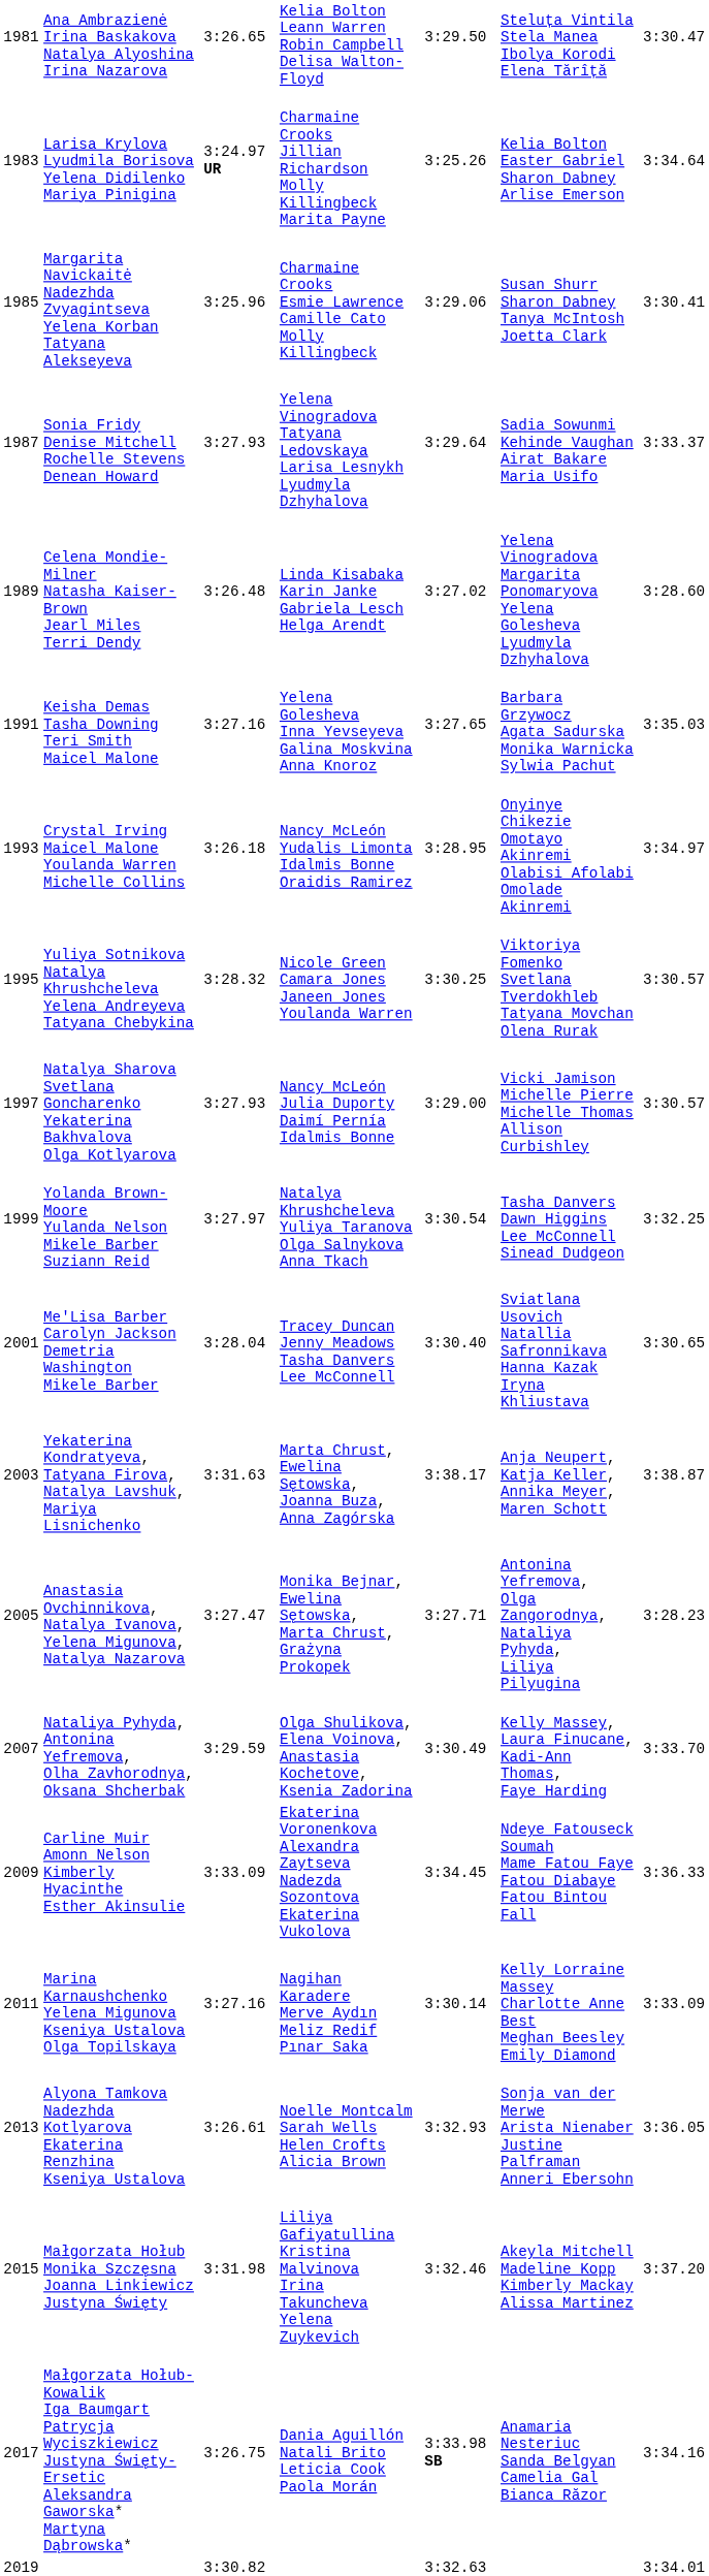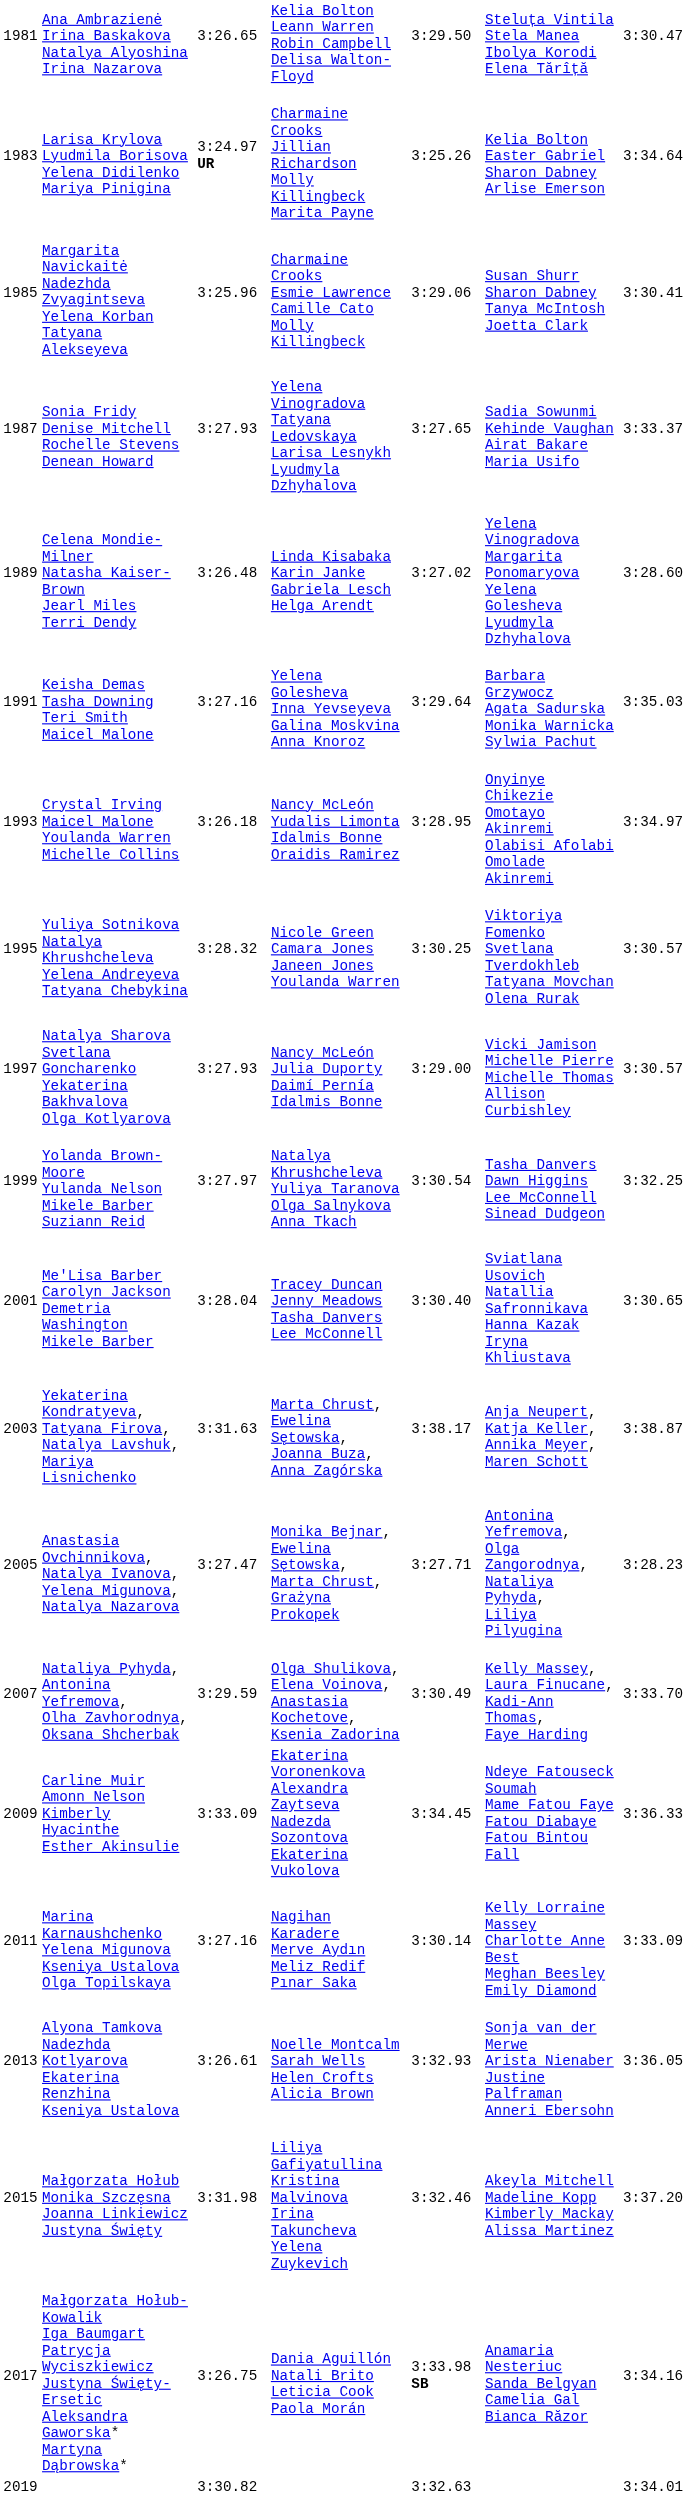 <table>
 <tr>
 <td>1981</td>
 <td><br><a href='#'>Ana Ambrazienė</a><br><a href='#'>Irina Baskakova</a><br><a href='#'>Natalya Alyoshina</a><br><a href='#'>Irina Nazarova</a></td>
 <td>3:26.65</td>
 <td><br><a href='#'>Kelia Bolton</a><br><a href='#'>Leann Warren</a><br><a href='#'>Robin Campbell</a><br><a href='#'>Delisa Walton-Floyd</a></td>
 <td>3:29.50</td>
 <td><br><a href='#'>Steluța Vintila</a><br><a href='#'>Stela Manea</a><br><a href='#'>Ibolya Korodi</a><br><a href='#'>Elena Tărîță</a></td>
 <td>3:30.47</td>
 </tr>
 <tr>
 <td>1983</td>
 <td><br><a href='#'>Larisa Krylova</a><br><a href='#'>Lyudmila Borisova</a><br><a href='#'>Yelena Didilenko</a><br><a href='#'>Mariya Pinigina</a></td>
 <td>3:24.97 <strong>UR</strong></td>
 <td><br><a href='#'>Charmaine Crooks</a><br><a href='#'>Jillian Richardson</a><br><a href='#'>Molly Killingbeck</a><br><a href='#'>Marita Payne</a></td>
 <td>3:25.26</td>
 <td><br><a href='#'>Kelia Bolton</a><br><a href='#'>Easter Gabriel</a><br><a href='#'>Sharon Dabney</a><br><a href='#'>Arlise Emerson</a></td>
 <td>3:34.64</td>
 </tr>
 <tr>
 <td>1985</td>
 <td><br><a href='#'>Margarita Navickaitė</a><br><a href='#'>Nadezhda Zvyagintseva</a><br><a href='#'>Yelena Korban</a><br><a href='#'>Tatyana Alekseyeva</a></td>
 <td>3:25.96</td>
 <td><br><a href='#'>Charmaine Crooks</a><br><a href='#'>Esmie Lawrence</a><br><a href='#'>Camille Cato</a><br><a href='#'>Molly Killingbeck</a></td>
 <td>3:29.06</td>
 <td><br><a href='#'>Susan Shurr</a><br><a href='#'>Sharon Dabney</a><br><a href='#'>Tanya McIntosh</a><br><a href='#'>Joetta Clark</a></td>
 <td>3:30.41</td>
 </tr>
 <tr>
 <td>1987</td>
 <td><br><a href='#'>Sonia Fridy</a><br><a href='#'>Denise Mitchell</a><br><a href='#'>Rochelle Stevens</a><br><a href='#'>Denean Howard</a></td>
 <td>3:27.93</td>
 <td><br><a href='#'>Yelena Vinogradova</a><br><a href='#'>Tatyana Ledovskaya</a><br><a href='#'>Larisa Lesnykh</a><br><a href='#'>Lyudmyla Dzhyhalova</a></td>
-<td>3:29.64</td>
+<td>3:27.65</td>
 <td><br><a href='#'>Sadia Sowunmi</a><br><a href='#'>Kehinde Vaughan</a><br><a href='#'>Airat Bakare</a><br><a href='#'>Maria Usifo</a></td>
 <td>3:33.37</td>
 </tr>
 <tr>
 <td>1989</td>
 <td><br><a href='#'>Celena Mondie-Milner</a><br><a href='#'>Natasha Kaiser-Brown</a><br><a href='#'>Jearl Miles</a><br><a href='#'>Terri Dendy</a></td>
 <td>3:26.48</td>
 <td><br><a href='#'>Linda Kisabaka</a><br><a href='#'>Karin Janke</a><br><a href='#'>Gabriela Lesch</a><br><a href='#'>Helga Arendt</a></td>
 <td>3:27.02</td>
 <td><br><a href='#'>Yelena Vinogradova</a><br><a href='#'>Margarita Ponomaryova</a><br><a href='#'>Yelena Golesheva</a><br><a href='#'>Lyudmyla Dzhyhalova</a></td>
 <td>3:28.60</td>
 </tr>
 <tr>
 <td>1991</td>
 <td><br><a href='#'>Keisha Demas</a><br><a href='#'>Tasha Downing</a><br><a href='#'>Teri Smith</a><br><a href='#'>Maicel Malone</a></td>
 <td>3:27.16</td>
 <td><br><a href='#'>Yelena Golesheva</a><br><a href='#'>Inna Yevseyeva</a><br><a href='#'>Galina Moskvina</a><br><a href='#'>Anna Knoroz</a></td>
-<td>3:27.65</td>
+<td>3:29.64</td>
 <td><br><a href='#'>Barbara Grzywocz</a><br><a href='#'>Agata Sadurska</a><br><a href='#'>Monika Warnicka</a><br><a href='#'>Sylwia Pachut</a></td>
 <td>3:35.03</td>
 </tr>
 <tr>
 <td>1993</td>
 <td><br><a href='#'>Crystal Irving</a><br><a href='#'>Maicel Malone</a><br><a href='#'>Youlanda Warren</a><br><a href='#'>Michelle Collins</a></td>
 <td>3:26.18</td>
 <td><br><a href='#'>Nancy McLeón</a><br><a href='#'>Yudalis Limonta</a><br><a href='#'>Idalmis Bonne</a><br><a href='#'>Oraidis Ramirez</a></td>
 <td>3:28.95</td>
 <td><br><a href='#'>Onyinye Chikezie</a><br><a href='#'>Omotayo Akinremi</a><br><a href='#'>Olabisi Afolabi</a><br><a href='#'>Omolade Akinremi</a></td>
 <td>3:34.97</td>
 </tr>
 <tr>
 <td>1995</td>
 <td><br><a href='#'>Yuliya Sotnikova</a><br><a href='#'>Natalya Khrushcheleva</a><br><a href='#'>Yelena Andreyeva</a><br><a href='#'>Tatyana Chebykina</a></td>
 <td>3:28.32</td>
 <td><br><a href='#'>Nicole Green</a><br><a href='#'>Camara Jones</a><br><a href='#'>Janeen Jones</a><br><a href='#'>Youlanda Warren</a></td>
 <td>3:30.25</td>
 <td><br><a href='#'>Viktoriya Fomenko</a><br><a href='#'>Svetlana Tverdokhleb</a><br><a href='#'>Tatyana Movchan</a><br><a href='#'>Olena Rurak</a></td>
 <td>3:30.57</td>
 </tr>
 <tr>
 <td>1997</td>
 <td><br><a href='#'>Natalya Sharova</a><br><a href='#'>Svetlana Goncharenko</a><br><a href='#'>Yekaterina Bakhvalova</a><br><a href='#'>Olga Kotlyarova</a></td>
 <td>3:27.93</td>
 <td><br><a href='#'>Nancy McLeón</a><br><a href='#'>Julia Duporty</a><br><a href='#'>Daimí Pernía</a><br><a href='#'>Idalmis Bonne</a></td>
 <td>3:29.00</td>
 <td><br><a href='#'>Vicki Jamison</a><br><a href='#'>Michelle Pierre</a><br><a href='#'>Michelle Thomas</a><br><a href='#'>Allison Curbishley</a></td>
 <td>3:30.57</td>
 </tr>
 <tr>
 <td>1999</td>
 <td><br><a href='#'>Yolanda Brown-Moore</a><br><a href='#'>Yulanda Nelson</a><br><a href='#'>Mikele Barber</a><br><a href='#'>Suziann Reid</a></td>
 <td>3:27.97</td>
 <td><br><a href='#'>Natalya Khrushcheleva</a><br><a href='#'>Yuliya Taranova</a><br><a href='#'>Olga Salnykova</a><br><a href='#'>Anna Tkach</a></td>
 <td>3:30.54</td>
 <td><br><a href='#'>Tasha Danvers</a><br><a href='#'>Dawn Higgins</a><br><a href='#'>Lee McConnell</a><br><a href='#'>Sinead Dudgeon</a></td>
 <td>3:32.25</td>
 </tr>
 <tr>
 <td>2001</td>
 <td><br><a href='#'>Me'Lisa Barber</a><br><a href='#'>Carolyn Jackson</a><br><a href='#'>Demetria Washington</a><br><a href='#'>Mikele Barber</a></td>
 <td>3:28.04</td>
 <td><br><a href='#'>Tracey Duncan</a><br><a href='#'>Jenny Meadows</a><br><a href='#'>Tasha Danvers</a><br><a href='#'>Lee McConnell</a></td>
 <td>3:30.40</td>
 <td><br><a href='#'>Sviatlana Usovich</a><br><a href='#'>Natallia Safronnikava</a><br><a href='#'>Hanna Kazak</a><br><a href='#'>Iryna Khliustava</a></td>
 <td>3:30.65</td>
 </tr>
 <tr>
 <td>2003</td>
 <td><br><a href='#'>Yekaterina Kondratyeva</a>,<br><a href='#'>Tatyana Firova</a>,<br><a href='#'>Natalya Lavshuk</a>,<br><a href='#'>Mariya Lisnichenko</a></td>
 <td>3:31.63</td>
 <td><br><a href='#'>Marta Chrust</a>,<br><a href='#'>Ewelina Sętowska</a>,<br><a href='#'>Joanna Buza</a>,<br><a href='#'>Anna Zagórska</a></td>
 <td>3:38.17</td>
 <td><br><a href='#'>Anja Neupert</a>,<br><a href='#'>Katja Keller</a>,<br><a href='#'>Annika Meyer</a>,<br><a href='#'>Maren Schott</a></td>
 <td>3:38.87</td>
 </tr>
 <tr>
 <td>2005</td>
 <td><br><a href='#'>Anastasia Ovchinnikova</a>,<br><a href='#'>Natalya Ivanova</a>,<br><a href='#'>Yelena Migunova</a>,<br><a href='#'>Natalya Nazarova</a></td>
 <td>3:27.47</td>
 <td><br><a href='#'>Monika Bejnar</a>,<br><a href='#'>Ewelina Sętowska</a>,<br><a href='#'>Marta Chrust</a>,<br><a href='#'>Grażyna Prokopek</a></td>
 <td>3:27.71</td>
 <td><br><a href='#'>Antonina Yefremova</a>,<br><a href='#'>Olga Zangorodnya</a>,<br><a href='#'>Nataliya Pyhyda</a>,<br><a href='#'>Liliya Pilyugina</a></td>
 <td>3:28.23</td>
 </tr>
 <tr>
 <td>2007</td>
 <td><br><a href='#'>Nataliya Pyhyda</a>,<br><a href='#'>Antonina Yefremova</a>,<br><a href='#'>Olha Zavhorodnya</a>,<br><a href='#'>Oksana Shcherbak</a></td>
 <td>3:29.59</td>
 <td><br><a href='#'>Olga Shulikova</a>,<br><a href='#'>Elena Voinova</a>,<br><a href='#'>Anastasia Kochetove</a>,<br><a href='#'>Ksenia Zadorina</a></td>
 <td>3:30.49</td>
 <td><br><a href='#'>Kelly Massey</a>,<br><a href='#'>Laura Finucane</a>,<br><a href='#'>Kadi-Ann Thomas</a>,<br><a href='#'>Faye Harding</a></td>
 <td>3:33.70</td>
 </tr>
 <tr>
 <td>2009</td>
 <td><a href='#'>Carline Muir</a><br><a href='#'>Amonn Nelson</a><br><a href='#'>Kimberly Hyacinthe</a><br> <a href='#'>Esther Akinsulie</a><br> </td>
 <td>3:33.09</td>
 <td><a href='#'>Ekaterina Voronenkova</a><br><a href='#'>Alexandra Zaytseva</a><br><a href='#'>Nadezda Sozontova</a><br><a href='#'>Ekaterina Vukolova</a><br> </td>
 <td>3:34.45</td>
 <td><a href='#'>Ndeye Fatouseck Soumah</a><br><a href='#'>Mame Fatou Faye</a><br><a href='#'>Fatou Diabaye</a><br><a href='#'>Fatou Bintou Fall</a> <br> </td>
 <td>3:36.33</td>
 </tr>
 <tr>
 <td>2011</td>
 <td><br><a href='#'>Marina Karnaushchenko</a> <br><a href='#'>Yelena Migunova</a><br><a href='#'>Kseniya Ustalova</a><br><a href='#'>Olga Topilskaya</a></td>
 <td>3:27.16</td>
 <td><br><a href='#'>Nagihan Karadere</a> <br><a href='#'>Merve Aydın</a><br><a href='#'>Meliz Redif</a><br><a href='#'>Pınar Saka</a></td>
 <td>3:30.14</td>
 <td><br><a href='#'>Kelly Lorraine Massey</a> <br><a href='#'>Charlotte Anne Best</a><br><a href='#'>Meghan Beesley</a><br><a href='#'>Emily Diamond</a></td>
 <td>3:33.09</td>
 </tr>
 <tr>
 <td>2013</td>
 <td><br><a href='#'>Alyona Tamkova</a><br><a href='#'>Nadezhda Kotlyarova</a><br><a href='#'>Ekaterina Renzhina</a><br><a href='#'>Kseniya Ustalova</a></td>
 <td>3:26.61</td>
 <td><br><a href='#'>Noelle Montcalm</a><br><a href='#'>Sarah Wells</a><br><a href='#'>Helen Crofts</a><br><a href='#'>Alicia Brown</a></td>
 <td>3:32.93</td>
 <td><br><a href='#'>Sonja van der Merwe</a><br><a href='#'>Arista Nienaber</a><br><a href='#'>Justine Palframan</a><br><a href='#'>Anneri Ebersohn</a></td>
 <td>3:36.05</td>
 </tr>
 <tr>
 <td>2015</td>
 <td><br><a href='#'>Małgorzata Hołub</a><br><a href='#'>Monika Szczęsna</a><br><a href='#'>Joanna Linkiewicz</a><br><a href='#'>Justyna Święty</a></td>
 <td>3:31.98</td>
 <td><br><a href='#'>Liliya Gafiyatullina</a><br><a href='#'>Kristina Malvinova</a><br><a href='#'>Irina Takuncheva</a><br><a href='#'>Yelena Zuykevich</a></td>
 <td>3:32.46</td>
 <td><br><a href='#'>Akeyla Mitchell</a><br><a href='#'>Madeline Kopp</a><br><a href='#'>Kimberly Mackay</a><br><a href='#'>Alissa Martinez</a></td>
 <td>3:37.20</td>
 </tr>
 <tr>
 <td>2017</td>
 <td><br><a href='#'>Małgorzata Hołub-Kowalik</a><br><a href='#'>Iga Baumgart</a><br><a href='#'>Patrycja Wyciszkiewicz</a><br><a href='#'>Justyna Święty-Ersetic</a><br><a href='#'>Aleksandra Gaworska</a>*<br><a href='#'>Martyna Dąbrowska</a>*</td>
 <td>3:26.75</td>
 <td><br><a href='#'>Dania Aguillón</a><br><a href='#'>Natali Brito</a><br><a href='#'>Leticia Cook</a><br><a href='#'>Paola Morán</a></td>
 <td>3:33.98 <strong>SB</strong></td>
 <td><br><a href='#'>Anamaria Nesteriuc</a><br><a href='#'>Sanda Belgyan</a><br><a href='#'>Camelia Gal</a><br><a href='#'>Bianca Răzor</a></td>
 <td>3:34.16</td>
 </tr>
 <tr>
 <td>2019</td>
 <td></td>
 <td>3:30.82</td>
 <td></td>
 <td>3:32.63</td>
 <td></td>
 <td>3:34.01</td>
 </tr>
 </table>
